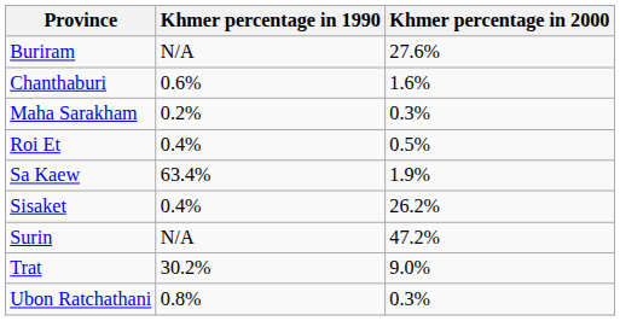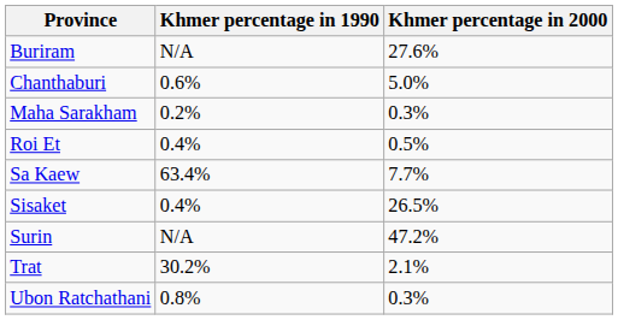 <table class="wikitable sortable">
 <tr>
 <th>Province</th>
 <th>Khmer percentage in 1990</th>
 <th>Khmer percentage in 2000</th>
 </tr>
 <tr>
 <td><a href='#'>Buriram</a></td>
 <td>N/A</td>
 <td>27.6%</td>
 </tr>
 <tr>
 <td><a href='#'>Chanthaburi</a></td>
 <td>0.6%</td>
-<td>1.6%</td>
+<td>5.0%</td>
 </tr>
 <tr>
 <td><a href='#'>Maha Sarakham</a></td>
 <td>0.2%</td>
 <td>0.3%</td>
 </tr>
 <tr>
 <td><a href='#'>Roi Et</a></td>
 <td>0.4%</td>
 <td>0.5%</td>
 </tr>
 <tr>
 <td><a href='#'>Sa Kaew</a></td>
 <td>63.4%</td>
-<td>1.9%</td>
+<td>7.7%</td>
 </tr>
 <tr>
 <td><a href='#'>Sisaket</a></td>
 <td>0.4%</td>
-<td>26.2%</td>
+<td>26.5%</td>
 </tr>
 <tr>
 <td><a href='#'>Surin</a></td>
 <td data-sort-value="0">N/A</td>
 <td>47.2%</td>
 </tr>
 <tr>
 <td><a href='#'>Trat</a></td>
 <td>30.2%</td>
-<td>9.0%</td>
+<td>2.1%</td>
 </tr>
 <tr>
 <td><a href='#'>Ubon Ratchathani</a></td>
 <td>0.8%</td>
 <td>0.3%</td>
 </tr>
 </table>
